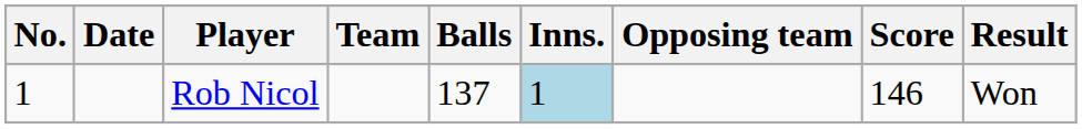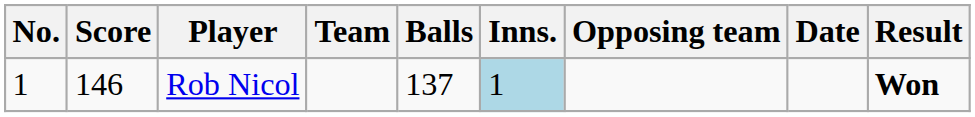 <table class="wikitable sortable" style="font-size:95%">
 <tr>
 <th>No.</th>
-<th>Date</th>
+<th>Score</th>
 <th>Player</th>
 <th>Team</th>
 <th>Balls</th>
 <th>Inns.</th>
 <th>Opposing team</th>
-<th>Score</th>
+<th>Date</th>
 <th>Result</th>
 </tr>
 <tr>
 <td>1</td>
-<td></td>
+<td>146</td>
 <td><a href='#'>Rob Nicol</a></td>
 <td></td>
 <td> 137</td>
 <td style="background: lightblue;">1</td>
 <td></td>
-<td>146</td>
-<td>Won</td>
+<td></td>
+<td><strong>Won</strong></td>
 </tr>
 </table>
